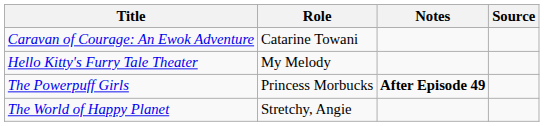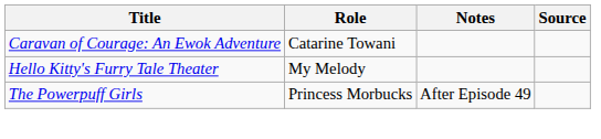 <table class="wikitable sortable plainrowheaders">
 <tr>
 <th>Title</th>
 <th>Role</th>
 <th class="unsortable">Notes</th>
 <th class="unsortable">Source</th>
 </tr>
 <tr>
 <td><em><a href='#'>Caravan of Courage: An Ewok Adventure</a></em></td>
 <td>Catarine Towani</td>
 <td></td>
 <td></td>
 </tr>
 <tr>
 <td><em><a href='#'>Hello Kitty's Furry Tale Theater</a></em></td>
 <td>My Melody</td>
 <td></td>
 <td></td>
 </tr>
 <tr>
 <td><em><a href='#'>The Powerpuff Girls</a></em></td>
 <td>Princess Morbucks</td>
-<td><strong>After Episode 49</strong></td>
-<td></td>
-</tr>
-<tr>
-<td><em><a href='#'>The World of Happy Planet</a></em></td>
-<td>Stretchy, Angie</td>
-<td></td>
+<td>After Episode 49</td>
 <td></td>
 </tr>
 </table>
